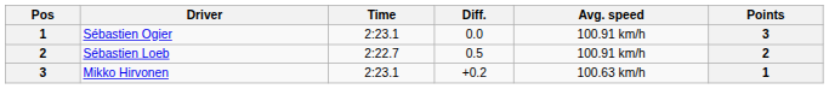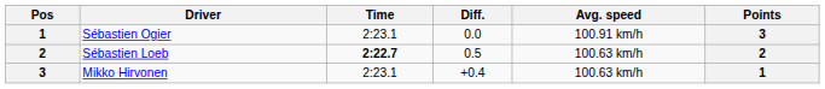 <table class="wikitable" width=80% style="text-align: center; font-size: 90%; max-width: 950px;">
 <tr>
 <th>Pos</th>
 <th>Driver</th>
 <th>Time</th>
 <th>Diff.</th>
 <th>Avg. speed</th>
 <th>Points</th>
 </tr>
 <tr>
 <th>1</th>
 <td align="left"> <a href='#'>Sébastien Ogier</a></td>
 <td>2:23.1</td>
 <td>0.0</td>
 <td>100.91 km/h</td>
 <th>3</th>
 </tr>
 <tr>
 <th>2</th>
 <td align="left"> <a href='#'>Sébastien Loeb</a></td>
-<td>2:22.7</td>
+<td><strong>2:22.7</strong></td>
 <td>0.5</td>
-<td>100.91 km/h</td>
+<td>100.63 km/h</td>
 <th>2</th>
 </tr>
 <tr>
 <th>3</th>
 <td align="left"> <a href='#'>Mikko Hirvonen</a></td>
 <td>2:23.1</td>
-<td>+0.2</td>
+<td>+0.4</td>
 <td>100.63 km/h</td>
 <th>1</th>
 </tr>
 </table>
